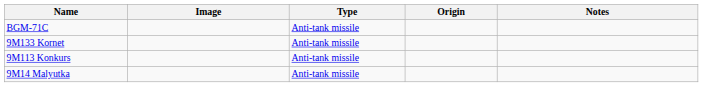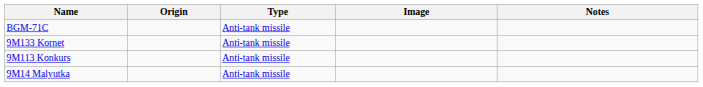 <table class="wikitable" style="width:90%;">
 <tr>
 <th width=16%>Name</th>
+<th width=12%>Origin</th>
+<th width=15%>Type</th>
 <th width=21%>Image</th>
-<th width=15%>Type</th>
-<th width=12%>Origin</th>
 <th width=26%>Notes</th>
 </tr>
 <tr>
 <td><a href='#'>BGM-71C</a></td>
 <td></td>
 <td><a href='#'>Anti-tank missile</a></td>
 <td></td>
 <td></td>
 </tr>
 <tr>
 <td><a href='#'>9M133 Kornet</a></td>
 <td></td>
 <td><a href='#'>Anti-tank missile</a></td>
 <td></td>
 <td></td>
 </tr>
 <tr>
 <td><a href='#'>9M113 Konkurs</a></td>
 <td></td>
 <td><a href='#'>Anti-tank missile</a></td>
 <td></td>
 <td></td>
 </tr>
 <tr>
 <td><a href='#'>9M14 Malyutka</a></td>
 <td></td>
 <td><a href='#'>Anti-tank missile</a></td>
 <td></td>
 <td></td>
 </tr>
 </table>
